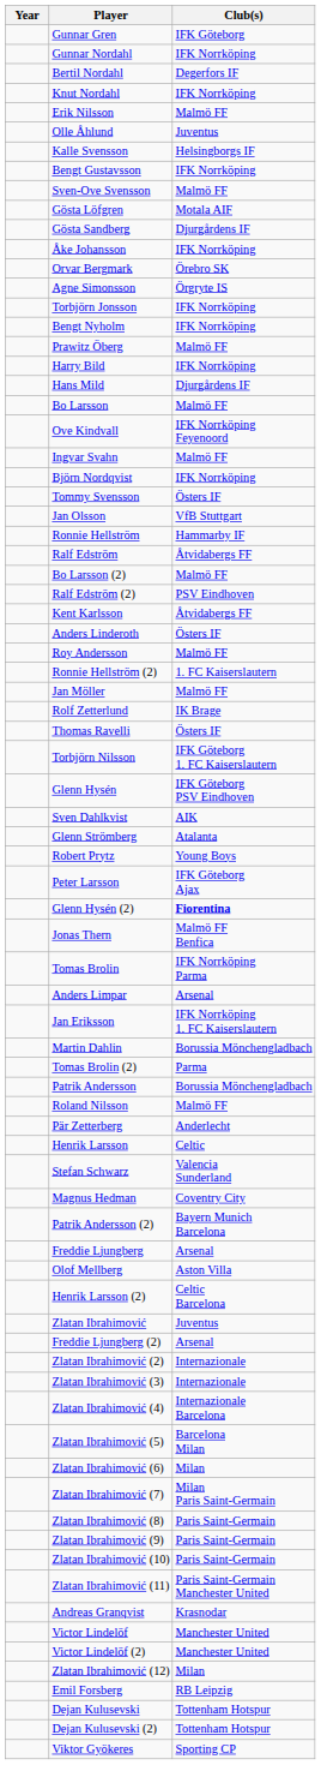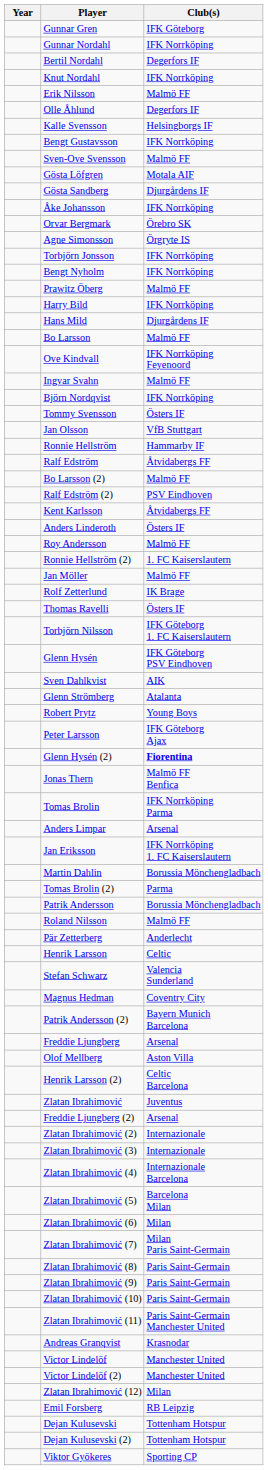 <table class="wikitable">
 <tr>
 <th width="50px">Year</th>
 <th>Player</th>
 <th>Club(s)</th>
 </tr>
 <tr>
 <td></td>
 <td><a href='#'>Gunnar Gren</a></td>
 <td> <a href='#'>IFK Göteborg</a></td>
 </tr>
 <tr>
 <td></td>
 <td><a href='#'>Gunnar Nordahl</a></td>
 <td> <a href='#'>IFK Norrköping</a></td>
 </tr>
 <tr>
 <td></td>
 <td><a href='#'>Bertil Nordahl</a></td>
 <td> <a href='#'>Degerfors IF</a></td>
 </tr>
 <tr>
 <td></td>
 <td><a href='#'>Knut Nordahl</a></td>
 <td> <a href='#'>IFK Norrköping</a></td>
 </tr>
 <tr>
 <td></td>
 <td><a href='#'>Erik Nilsson</a></td>
 <td> <a href='#'>Malmö FF</a></td>
 </tr>
 <tr>
 <td></td>
 <td><a href='#'>Olle Åhlund</a></td>
-<td> <a href='#'>Juventus</a></td>
+<td> <a href='#'>Degerfors IF</a></td>
 </tr>
 <tr>
 <td></td>
 <td><a href='#'>Kalle Svensson</a></td>
 <td> <a href='#'>Helsingborgs IF</a></td>
 </tr>
 <tr>
 <td></td>
 <td><a href='#'>Bengt Gustavsson</a></td>
 <td> <a href='#'>IFK Norrköping</a></td>
 </tr>
 <tr>
 <td></td>
 <td><a href='#'>Sven-Ove Svensson</a></td>
 <td> <a href='#'>Malmö FF</a></td>
 </tr>
 <tr>
 <td></td>
 <td><a href='#'>Gösta Löfgren</a></td>
 <td> <a href='#'>Motala AIF</a></td>
 </tr>
 <tr>
 <td></td>
 <td><a href='#'>Gösta Sandberg</a></td>
 <td> <a href='#'>Djurgårdens IF</a></td>
 </tr>
 <tr>
 <td></td>
 <td><a href='#'>Åke Johansson</a></td>
 <td> <a href='#'>IFK Norrköping</a></td>
 </tr>
 <tr>
 <td></td>
 <td><a href='#'>Orvar Bergmark</a></td>
 <td> <a href='#'>Örebro SK</a></td>
 </tr>
 <tr>
 <td></td>
 <td><a href='#'>Agne Simonsson</a></td>
 <td> <a href='#'>Örgryte IS</a></td>
 </tr>
 <tr>
 <td></td>
 <td><a href='#'>Torbjörn Jonsson</a></td>
 <td> <a href='#'>IFK Norrköping</a></td>
 </tr>
 <tr>
 <td></td>
 <td><a href='#'>Bengt Nyholm</a></td>
 <td> <a href='#'>IFK Norrköping</a></td>
 </tr>
 <tr>
 <td></td>
 <td><a href='#'>Prawitz Öberg</a></td>
 <td> <a href='#'>Malmö FF</a></td>
 </tr>
 <tr>
 <td></td>
 <td><a href='#'>Harry Bild</a></td>
 <td> <a href='#'>IFK Norrköping</a></td>
 </tr>
 <tr>
 <td></td>
 <td><a href='#'>Hans Mild</a></td>
 <td> <a href='#'>Djurgårdens IF</a></td>
 </tr>
 <tr>
 <td></td>
 <td><a href='#'>Bo Larsson</a></td>
 <td> <a href='#'>Malmö FF</a></td>
 </tr>
 <tr>
 <td></td>
 <td><a href='#'>Ove Kindvall</a></td>
 <td> <a href='#'>IFK Norrköping</a><br> <a href='#'>Feyenoord</a></td>
 </tr>
 <tr>
 <td></td>
 <td><a href='#'>Ingvar Svahn</a></td>
 <td> <a href='#'>Malmö FF</a></td>
 </tr>
 <tr>
 <td></td>
 <td><a href='#'>Björn Nordqvist</a></td>
 <td> <a href='#'>IFK Norrköping</a></td>
 </tr>
 <tr>
 <td></td>
 <td><a href='#'>Tommy Svensson</a></td>
 <td> <a href='#'>Östers IF</a></td>
 </tr>
 <tr>
 <td></td>
 <td><a href='#'>Jan Olsson</a></td>
 <td> <a href='#'>VfB Stuttgart</a></td>
 </tr>
 <tr>
 <td></td>
 <td><a href='#'>Ronnie Hellström</a></td>
 <td> <a href='#'>Hammarby IF</a></td>
 </tr>
 <tr>
 <td></td>
 <td><a href='#'>Ralf Edström</a></td>
 <td> <a href='#'>Åtvidabergs FF</a></td>
 </tr>
 <tr>
 <td></td>
 <td><a href='#'>Bo Larsson</a> (2)</td>
 <td> <a href='#'>Malmö FF</a></td>
 </tr>
 <tr>
 <td></td>
 <td><a href='#'>Ralf Edström</a> (2)</td>
 <td> <a href='#'>PSV Eindhoven</a></td>
 </tr>
 <tr>
 <td></td>
 <td><a href='#'>Kent Karlsson</a></td>
 <td> <a href='#'>Åtvidabergs FF</a></td>
 </tr>
 <tr>
 <td></td>
 <td><a href='#'>Anders Linderoth</a></td>
 <td> <a href='#'>Östers IF</a></td>
 </tr>
 <tr>
 <td></td>
 <td><a href='#'>Roy Andersson</a></td>
 <td> <a href='#'>Malmö FF</a></td>
 </tr>
 <tr>
 <td></td>
 <td><a href='#'>Ronnie Hellström</a> (2)</td>
 <td> <a href='#'>1. FC Kaiserslautern</a></td>
 </tr>
 <tr>
 <td></td>
 <td><a href='#'>Jan Möller</a></td>
 <td> <a href='#'>Malmö FF</a></td>
 </tr>
 <tr>
 <td></td>
 <td><a href='#'>Rolf Zetterlund</a></td>
 <td> <a href='#'>IK Brage</a></td>
 </tr>
 <tr>
 <td></td>
 <td><a href='#'>Thomas Ravelli</a></td>
 <td> <a href='#'>Östers IF</a></td>
 </tr>
 <tr>
 <td></td>
 <td><a href='#'>Torbjörn Nilsson</a></td>
 <td> <a href='#'>IFK Göteborg</a><br> <a href='#'>1. FC Kaiserslautern</a></td>
 </tr>
 <tr>
 <td></td>
 <td><a href='#'>Glenn Hysén</a></td>
 <td> <a href='#'>IFK Göteborg</a><br> <a href='#'>PSV Eindhoven</a></td>
 </tr>
 <tr>
 <td></td>
 <td><a href='#'>Sven Dahlkvist</a></td>
 <td> <a href='#'>AIK</a></td>
 </tr>
 <tr>
 <td></td>
 <td><a href='#'>Glenn Strömberg</a></td>
 <td> <a href='#'>Atalanta</a></td>
 </tr>
 <tr>
 <td></td>
 <td><a href='#'>Robert Prytz</a></td>
 <td> <a href='#'>Young Boys</a></td>
 </tr>
 <tr>
 <td></td>
 <td><a href='#'>Peter Larsson</a></td>
 <td> <a href='#'>IFK Göteborg</a><br> <a href='#'>Ajax</a></td>
 </tr>
 <tr>
 <td></td>
 <td><a href='#'>Glenn Hysén</a> (2)</td>
 <td><strong> <a href='#'>Fiorentina</a></strong></td>
 </tr>
 <tr>
 <td></td>
 <td><a href='#'>Jonas Thern</a></td>
 <td> <a href='#'>Malmö FF</a><br> <a href='#'>Benfica</a></td>
 </tr>
 <tr>
 <td></td>
 <td><a href='#'>Tomas Brolin</a></td>
 <td> <a href='#'>IFK Norrköping</a><br> <a href='#'>Parma</a></td>
 </tr>
 <tr>
 <td></td>
 <td><a href='#'>Anders Limpar</a></td>
 <td> <a href='#'>Arsenal</a></td>
 </tr>
 <tr>
 <td></td>
 <td><a href='#'>Jan Eriksson</a></td>
 <td> <a href='#'>IFK Norrköping</a><br> <a href='#'>1. FC Kaiserslautern</a></td>
 </tr>
 <tr>
 <td></td>
 <td><a href='#'>Martin Dahlin</a></td>
 <td> <a href='#'>Borussia Mönchengladbach</a></td>
 </tr>
 <tr>
 <td></td>
 <td><a href='#'>Tomas Brolin</a> (2)</td>
 <td> <a href='#'>Parma</a></td>
 </tr>
 <tr>
 <td></td>
 <td><a href='#'>Patrik Andersson</a></td>
 <td> <a href='#'>Borussia Mönchengladbach</a></td>
 </tr>
 <tr>
 <td></td>
 <td><a href='#'>Roland Nilsson</a></td>
 <td> <a href='#'>Malmö FF</a></td>
 </tr>
 <tr>
 <td></td>
 <td><a href='#'>Pär Zetterberg</a></td>
 <td> <a href='#'>Anderlecht</a></td>
 </tr>
 <tr>
 <td></td>
 <td><a href='#'>Henrik Larsson</a></td>
 <td> <a href='#'>Celtic</a></td>
 </tr>
 <tr>
 <td></td>
 <td><a href='#'>Stefan Schwarz</a></td>
 <td> <a href='#'>Valencia</a><br> <a href='#'>Sunderland</a></td>
 </tr>
 <tr>
 <td></td>
 <td><a href='#'>Magnus Hedman</a></td>
 <td> <a href='#'>Coventry City</a></td>
 </tr>
 <tr>
 <td></td>
 <td><a href='#'>Patrik Andersson</a> (2)</td>
 <td> <a href='#'>Bayern Munich</a><br> <a href='#'>Barcelona</a></td>
 </tr>
 <tr>
 <td></td>
 <td><a href='#'>Freddie Ljungberg</a></td>
 <td> <a href='#'>Arsenal</a></td>
 </tr>
 <tr>
 <td></td>
 <td><a href='#'>Olof Mellberg</a></td>
 <td> <a href='#'>Aston Villa</a></td>
 </tr>
 <tr>
 <td></td>
 <td><a href='#'>Henrik Larsson</a> (2)</td>
 <td> <a href='#'>Celtic</a><br> <a href='#'>Barcelona</a></td>
 </tr>
 <tr>
 <td></td>
 <td><a href='#'>Zlatan Ibrahimović</a></td>
 <td> <a href='#'>Juventus</a></td>
 </tr>
 <tr>
 <td></td>
 <td><a href='#'>Freddie Ljungberg</a> (2)</td>
 <td> <a href='#'>Arsenal</a></td>
 </tr>
 <tr>
 <td></td>
 <td><a href='#'>Zlatan Ibrahimović</a> (2)</td>
 <td> <a href='#'>Internazionale</a></td>
 </tr>
 <tr>
 <td></td>
 <td><a href='#'>Zlatan Ibrahimović</a> (3)</td>
 <td> <a href='#'>Internazionale</a></td>
 </tr>
 <tr>
 <td></td>
 <td><a href='#'>Zlatan Ibrahimović</a> (4)</td>
 <td> <a href='#'>Internazionale</a><br> <a href='#'>Barcelona</a></td>
 </tr>
 <tr>
 <td></td>
 <td><a href='#'>Zlatan Ibrahimović</a> (5)</td>
 <td> <a href='#'>Barcelona</a><br> <a href='#'>Milan</a></td>
 </tr>
 <tr>
 <td></td>
 <td><a href='#'>Zlatan Ibrahimović</a> (6)</td>
 <td> <a href='#'>Milan</a></td>
 </tr>
 <tr>
 <td></td>
 <td><a href='#'>Zlatan Ibrahimović</a> (7)</td>
 <td> <a href='#'>Milan</a><br> <a href='#'>Paris Saint-Germain</a></td>
 </tr>
 <tr>
 <td></td>
 <td><a href='#'>Zlatan Ibrahimović</a> (8)</td>
 <td> <a href='#'>Paris Saint-Germain</a></td>
 </tr>
 <tr>
 <td></td>
 <td><a href='#'>Zlatan Ibrahimović</a> (9)</td>
 <td> <a href='#'>Paris Saint-Germain</a></td>
 </tr>
 <tr>
 <td></td>
 <td><a href='#'>Zlatan Ibrahimović</a> (10)</td>
 <td> <a href='#'>Paris Saint-Germain</a></td>
 </tr>
 <tr>
 <td></td>
 <td><a href='#'>Zlatan Ibrahimović</a> (11)</td>
 <td> <a href='#'>Paris Saint-Germain</a><br> <a href='#'>Manchester United</a></td>
 </tr>
 <tr>
 <td></td>
 <td><a href='#'>Andreas Granqvist</a></td>
 <td> <a href='#'>Krasnodar</a></td>
 </tr>
 <tr>
 <td></td>
 <td><a href='#'>Victor Lindelöf</a></td>
 <td> <a href='#'>Manchester United</a></td>
 </tr>
 <tr>
 <td></td>
 <td><a href='#'>Victor Lindelöf</a> (2)</td>
 <td> <a href='#'>Manchester United</a></td>
 </tr>
 <tr>
 <td></td>
 <td><a href='#'>Zlatan Ibrahimović</a> (12)</td>
 <td> <a href='#'>Milan</a></td>
 </tr>
 <tr>
 <td></td>
 <td><a href='#'>Emil Forsberg</a></td>
 <td> <a href='#'>RB Leipzig</a></td>
 </tr>
 <tr>
 <td></td>
 <td><a href='#'>Dejan Kulusevski</a></td>
 <td> <a href='#'>Tottenham Hotspur</a></td>
 </tr>
 <tr>
 <td></td>
 <td><a href='#'>Dejan Kulusevski</a> (2)</td>
 <td> <a href='#'>Tottenham Hotspur</a></td>
 </tr>
 <tr>
 <td></td>
 <td><a href='#'>Viktor Gyökeres</a></td>
 <td> <a href='#'>Sporting CP</a></td>
 </tr>
 </table>
